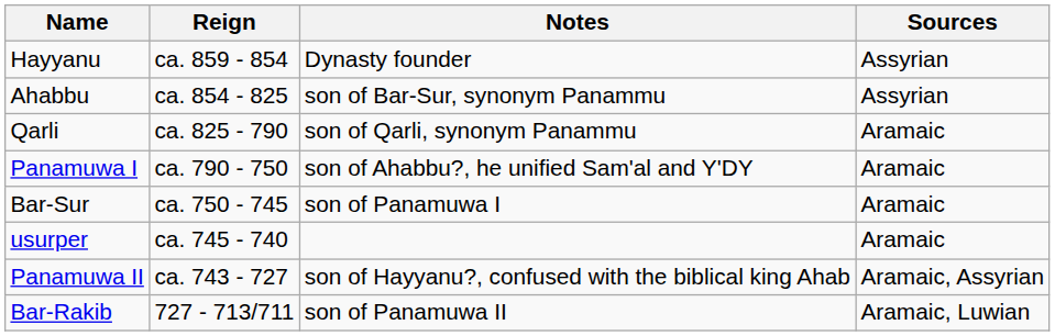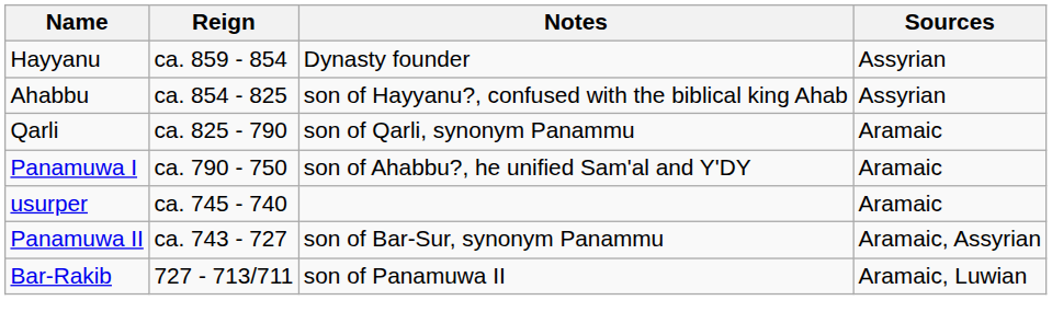 <table class="wikitable">
 <tr>
 <th>Name</th>
 <th>Reign</th>
 <th>Notes</th>
 <th>Sources</th>
 </tr>
 <tr>
 <td>Hayyanu</td>
 <td>ca. 859 - 854</td>
 <td>Dynasty founder</td>
 <td>Assyrian</td>
 </tr>
 <tr>
 <td>Ahabbu</td>
 <td>ca. 854 - 825</td>
-<td>son of Bar-Sur, synonym Panammu</td>
+<td>son of Hayyanu?, confused with the biblical king Ahab</td>
 <td>Assyrian</td>
 </tr>
 <tr>
 <td>Qarli</td>
 <td>ca. 825 - 790</td>
 <td>son of Qarli, synonym Panammu</td>
 <td>Aramaic</td>
 </tr>
 <tr>
 <td><a href='#'>Panamuwa I</a></td>
 <td>ca. 790 - 750</td>
 <td>son of Ahabbu?, he unified Sam'al and Y'DY</td>
 <td>Aramaic</td>
 </tr>
 <tr>
-<td>Bar-Sur</td>
-<td>ca. 750 - 745</td>
-<td>son of Panamuwa I</td>
-<td>Aramaic</td>
-</tr>
-<tr>
 <td><a href='#'>usurper</a></td>
 <td>ca. 745 - 740</td>
 <td></td>
 <td>Aramaic</td>
 </tr>
 <tr>
 <td><a href='#'>Panamuwa II</a></td>
 <td>ca. 743 - 727</td>
-<td>son of Hayyanu?, confused with the biblical king Ahab</td>
+<td>son of Bar-Sur, synonym Panammu</td>
 <td>Aramaic, Assyrian</td>
 </tr>
 <tr>
 <td><a href='#'>Bar-Rakib</a></td>
 <td>727 - 713/711</td>
 <td>son of Panamuwa II</td>
 <td>Aramaic, Luwian</td>
 </tr>
 </table>
